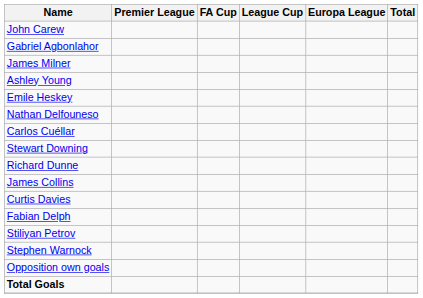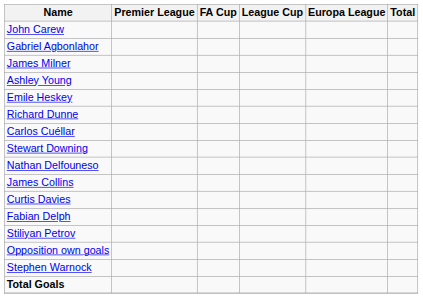 <table class="wikitable">
 <tr>
 <th>Name</th>
 <th>Premier League</th>
 <th>FA Cup</th>
 <th>League Cup</th>
 <th>Europa League</th>
 <th>Total</th>
 </tr>
 <tr>
 <td> <a href='#'>John Carew</a></td>
 <td></td>
 <td></td>
 <td></td>
 <td></td>
 <td></td>
 </tr>
 <tr>
 <td> <a href='#'>Gabriel Agbonlahor</a></td>
 <td></td>
 <td></td>
 <td></td>
 <td></td>
 <td></td>
 </tr>
 <tr>
 <td> <a href='#'>James Milner</a></td>
 <td></td>
 <td></td>
 <td></td>
 <td></td>
 <td></td>
 </tr>
 <tr>
 <td> <a href='#'>Ashley Young</a></td>
 <td></td>
 <td></td>
 <td></td>
 <td></td>
 <td></td>
 </tr>
 <tr>
 <td> <a href='#'>Emile Heskey</a></td>
 <td></td>
 <td></td>
 <td></td>
 <td></td>
 <td></td>
 </tr>
 <tr>
-<td> <a href='#'>Nathan Delfouneso</a></td>
+<td> <a href='#'>Richard Dunne</a></td>
 <td></td>
 <td></td>
 <td></td>
 <td></td>
 <td></td>
 </tr>
 <tr>
 <td> <a href='#'>Carlos Cuéllar</a></td>
 <td></td>
 <td></td>
 <td></td>
 <td></td>
 <td></td>
 </tr>
 <tr>
 <td> <a href='#'>Stewart Downing</a></td>
 <td></td>
 <td></td>
 <td></td>
 <td></td>
 <td></td>
 </tr>
 <tr>
-<td> <a href='#'>Richard Dunne</a></td>
+<td> <a href='#'>Nathan Delfouneso</a></td>
 <td></td>
 <td></td>
 <td></td>
 <td></td>
 <td></td>
 </tr>
 <tr>
 <td> <a href='#'>James Collins</a></td>
 <td></td>
 <td></td>
 <td></td>
 <td></td>
 <td></td>
 </tr>
 <tr>
 <td> <a href='#'>Curtis Davies</a></td>
 <td></td>
 <td></td>
 <td></td>
 <td></td>
 <td></td>
 </tr>
 <tr>
 <td> <a href='#'>Fabian Delph</a></td>
 <td></td>
 <td></td>
 <td></td>
 <td></td>
 <td></td>
 </tr>
 <tr>
 <td> <a href='#'>Stiliyan Petrov</a></td>
 <td></td>
 <td></td>
 <td></td>
 <td></td>
 <td></td>
 </tr>
 <tr>
-<td> <a href='#'>Stephen Warnock</a></td>
+<td><a href='#'>Opposition own goals</a></td>
 <td></td>
 <td></td>
 <td></td>
 <td></td>
 <td></td>
 </tr>
 <tr>
-<td><a href='#'>Opposition own goals</a></td>
+<td> <a href='#'>Stephen Warnock</a></td>
 <td></td>
 <td></td>
 <td></td>
 <td></td>
 <td></td>
 </tr>
 <tr>
 <td><strong>Total Goals</strong></td>
 <td></td>
 <td></td>
 <td></td>
 <td></td>
 <td></td>
 </tr>
 <tr>
 </tr>
 </table>
